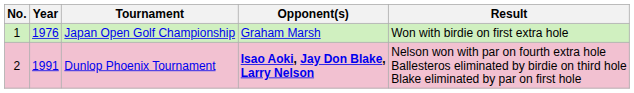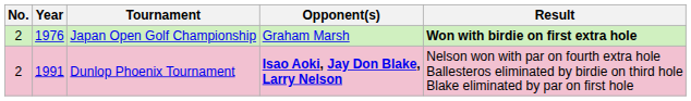 <table class="wikitable" style="font-size:95%;">
 <tr>
 <th>No.</th>
 <th>Year</th>
 <th>Tournament</th>
 <th>Opponent(s)</th>
 <th>Result</th>
 </tr>
 <tr style="background:#D0F0C0;">
-<td align=center>1</td>
+<td align=center>2</td>
 <td><a href='#'>1976</a></td>
 <td><a href='#'>Japan Open Golf Championship</a></td>
 <td> <a href='#'>Graham Marsh</a></td>
-<td>Won with birdie on first extra hole</td>
+<td><strong>Won with birdie on first extra hole</strong></td>
 </tr>
 <tr style="background:#F2C1D1;">
 <td align=center>2</td>
 <td><a href='#'>1991</a></td>
 <td><a href='#'>Dunlop Phoenix Tournament</a></td>
 <td><strong> <a href='#'>Isao Aoki</a>,  <a href='#'>Jay Don Blake</a>,<br> <a href='#'>Larry Nelson</a></strong></td>
 <td>Nelson won with par on fourth extra hole<br>Ballesteros eliminated by birdie on third hole<br>Blake eliminated by par on first hole</td>
 </tr>
 </table>
